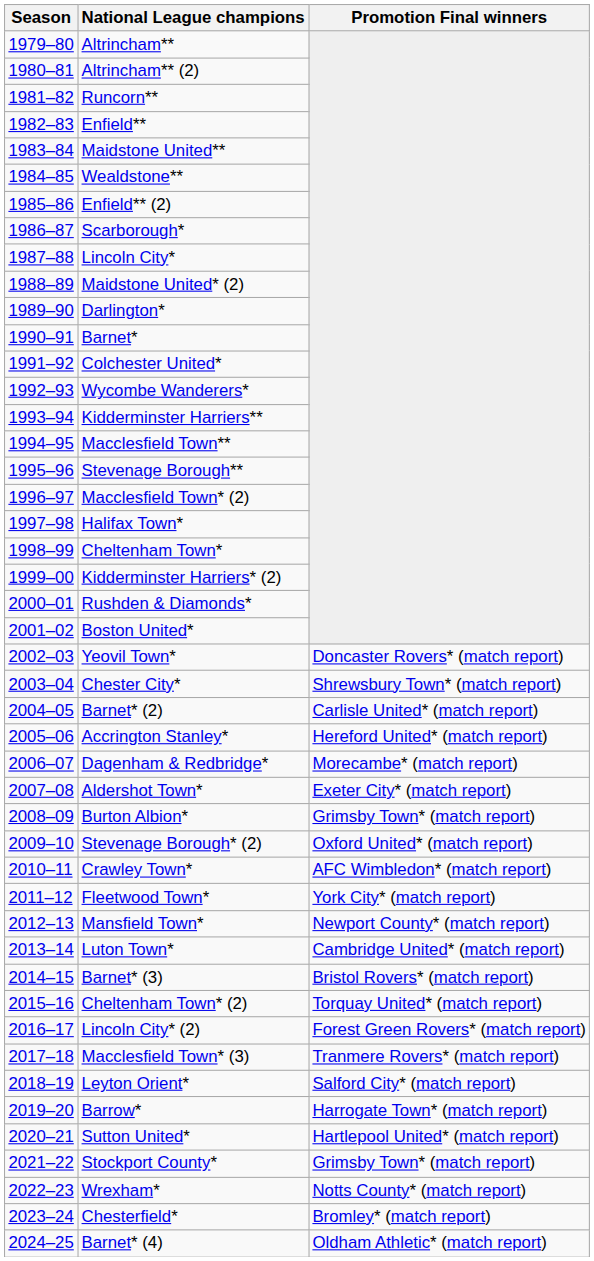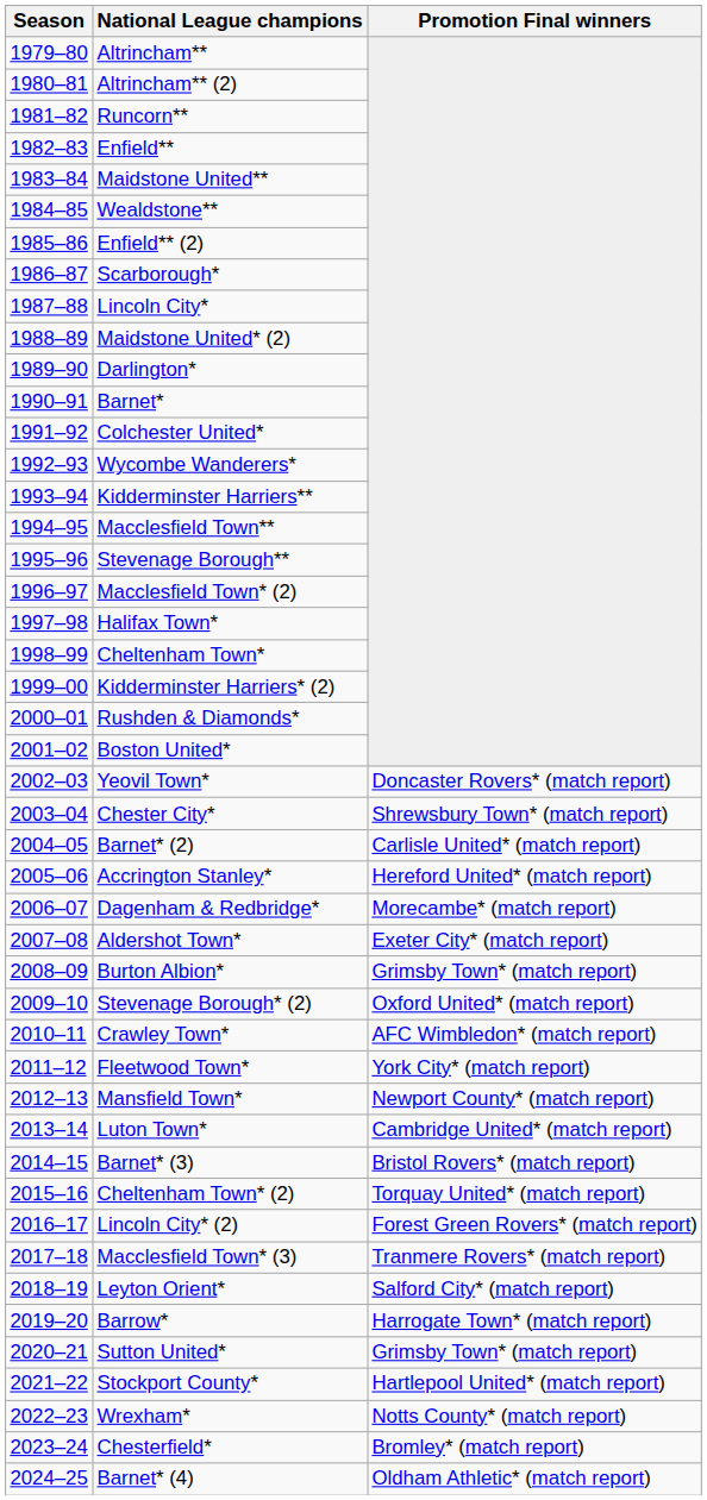 <table class="wikitable">
 <tr>
 <th>Season</th>
 <th>National League champions</th>
 <th>Promotion Final winners</th>
 </tr>
 <tr>
 <td><a href='#'>1979–80</a></td>
 <td><a href='#'>Altrincham</a>**</td>
 <td rowspan="23" style="background:#efefef;"></td>
 </tr>
 <tr>
 <td><a href='#'>1980–81</a></td>
 <td><a href='#'>Altrincham</a>** (2)</td>
 </tr>
 <tr>
 <td><a href='#'>1981–82</a></td>
 <td><a href='#'>Runcorn</a>**</td>
 </tr>
 <tr>
 <td><a href='#'>1982–83</a></td>
 <td><a href='#'>Enfield</a>**</td>
 </tr>
 <tr>
 <td><a href='#'>1983–84</a></td>
 <td><a href='#'>Maidstone United</a>**</td>
 </tr>
 <tr>
 <td><a href='#'>1984–85</a></td>
 <td><a href='#'>Wealdstone</a>**</td>
 </tr>
 <tr>
 <td><a href='#'>1985–86</a></td>
 <td><a href='#'>Enfield</a>** (2)</td>
 </tr>
 <tr>
 <td><a href='#'>1986–87</a></td>
 <td><a href='#'>Scarborough</a>*</td>
 </tr>
 <tr>
 <td><a href='#'>1987–88</a></td>
 <td><a href='#'>Lincoln City</a>*</td>
 </tr>
 <tr>
 <td><a href='#'>1988–89</a></td>
 <td><a href='#'>Maidstone United</a>* (2)</td>
 </tr>
 <tr>
 <td><a href='#'>1989–90</a></td>
 <td><a href='#'>Darlington</a>*</td>
 </tr>
 <tr>
 <td><a href='#'>1990–91</a></td>
 <td><a href='#'>Barnet</a>*</td>
 </tr>
 <tr>
 <td><a href='#'>1991–92</a></td>
 <td><a href='#'>Colchester United</a>*</td>
 </tr>
 <tr>
 <td><a href='#'>1992–93</a></td>
 <td><a href='#'>Wycombe Wanderers</a>*</td>
 </tr>
 <tr>
 <td><a href='#'>1993–94</a></td>
 <td><a href='#'>Kidderminster Harriers</a>**</td>
 </tr>
 <tr>
 <td><a href='#'>1994–95</a></td>
 <td><a href='#'>Macclesfield Town</a>**</td>
 </tr>
 <tr>
 <td><a href='#'>1995–96</a></td>
 <td><a href='#'>Stevenage Borough</a>**</td>
 </tr>
 <tr>
 <td><a href='#'>1996–97</a></td>
 <td><a href='#'>Macclesfield Town</a>* (2)</td>
 </tr>
 <tr>
 <td><a href='#'>1997–98</a></td>
 <td><a href='#'>Halifax Town</a>*</td>
 </tr>
 <tr>
 <td><a href='#'>1998–99</a></td>
 <td><a href='#'>Cheltenham Town</a>*</td>
 </tr>
 <tr>
 <td><a href='#'>1999–00</a></td>
 <td><a href='#'>Kidderminster Harriers</a>* (2)</td>
 </tr>
 <tr>
 <td><a href='#'>2000–01</a></td>
 <td><a href='#'>Rushden & Diamonds</a>*</td>
 </tr>
 <tr>
 <td><a href='#'>2001–02</a></td>
 <td><a href='#'>Boston United</a>*</td>
 </tr>
 <tr>
 <td><a href='#'>2002–03</a></td>
 <td><a href='#'>Yeovil Town</a>*</td>
 <td><a href='#'>Doncaster Rovers</a>* (<a href='#'>match report</a>)</td>
 </tr>
 <tr>
 <td><a href='#'>2003–04</a></td>
 <td><a href='#'>Chester City</a>*</td>
 <td><a href='#'>Shrewsbury Town</a>* (<a href='#'>match report</a>)</td>
 </tr>
 <tr>
 <td><a href='#'>2004–05</a></td>
 <td><a href='#'>Barnet</a>* (2)</td>
 <td><a href='#'>Carlisle United</a>* (<a href='#'>match report</a>)</td>
 </tr>
 <tr>
 <td><a href='#'>2005–06</a></td>
 <td><a href='#'>Accrington Stanley</a>*</td>
 <td><a href='#'>Hereford United</a>* (<a href='#'>match report</a>)</td>
 </tr>
 <tr>
 <td><a href='#'>2006–07</a></td>
 <td><a href='#'>Dagenham & Redbridge</a>*</td>
 <td><a href='#'>Morecambe</a>* (<a href='#'>match report</a>)</td>
 </tr>
 <tr>
 <td><a href='#'>2007–08</a></td>
 <td><a href='#'>Aldershot Town</a>*</td>
 <td><a href='#'>Exeter City</a>* (<a href='#'>match report</a>)</td>
 </tr>
 <tr>
 <td><a href='#'>2008–09</a></td>
 <td><a href='#'>Burton Albion</a>*</td>
 <td><a href='#'>Grimsby Town</a>* (<a href='#'>match report</a>)</td>
 </tr>
 <tr>
 <td><a href='#'>2009–10</a></td>
 <td><a href='#'>Stevenage Borough</a>* (2)</td>
 <td><a href='#'>Oxford United</a>* (<a href='#'>match report</a>)</td>
 </tr>
 <tr>
 <td><a href='#'>2010–11</a></td>
 <td><a href='#'>Crawley Town</a>*</td>
 <td><a href='#'>AFC Wimbledon</a>* (<a href='#'>match report</a>)</td>
 </tr>
 <tr>
 <td><a href='#'>2011–12</a></td>
 <td><a href='#'>Fleetwood Town</a>*</td>
 <td><a href='#'>York City</a>* (<a href='#'>match report</a>)</td>
 </tr>
 <tr>
 <td><a href='#'>2012–13</a></td>
 <td><a href='#'>Mansfield Town</a>*</td>
 <td><a href='#'>Newport County</a>* (<a href='#'>match report</a>)</td>
 </tr>
 <tr>
 <td><a href='#'>2013–14</a></td>
 <td><a href='#'>Luton Town</a>*</td>
 <td><a href='#'>Cambridge United</a>* (<a href='#'>match report</a>)</td>
 </tr>
 <tr>
 <td><a href='#'>2014–15</a></td>
 <td><a href='#'>Barnet</a>* (3)</td>
 <td><a href='#'>Bristol Rovers</a>* (<a href='#'>match report</a>)</td>
 </tr>
 <tr>
 <td><a href='#'>2015–16</a></td>
 <td><a href='#'>Cheltenham Town</a>* (2)</td>
 <td><a href='#'>Torquay United</a>* (<a href='#'>match report</a>)</td>
 </tr>
 <tr>
 <td><a href='#'>2016–17</a></td>
 <td><a href='#'>Lincoln City</a>* (2)</td>
 <td><a href='#'>Forest Green Rovers</a>* (<a href='#'>match report</a>)</td>
 </tr>
 <tr>
 <td><a href='#'>2017–18</a></td>
 <td><a href='#'>Macclesfield Town</a>* (3)</td>
 <td><a href='#'>Tranmere Rovers</a>* (<a href='#'>match report</a>)</td>
 </tr>
 <tr>
 <td><a href='#'>2018–19</a></td>
 <td><a href='#'>Leyton Orient</a>*</td>
 <td><a href='#'>Salford City</a>* (<a href='#'>match report</a>)</td>
 </tr>
 <tr>
 <td><a href='#'>2019–20</a></td>
 <td><a href='#'>Barrow</a>*</td>
 <td><a href='#'>Harrogate Town</a>* (<a href='#'>match report</a>)</td>
 </tr>
 <tr>
 <td><a href='#'>2020–21</a></td>
 <td><a href='#'>Sutton United</a>*</td>
-<td><a href='#'>Hartlepool United</a>* (<a href='#'>match report</a>)</td>
+<td><a href='#'>Grimsby Town</a>* (<a href='#'>match report</a>)</td>
 </tr>
 <tr>
 <td><a href='#'>2021–22</a></td>
 <td><a href='#'>Stockport County</a>*</td>
-<td><a href='#'>Grimsby Town</a>* (<a href='#'>match report</a>)</td>
+<td><a href='#'>Hartlepool United</a>* (<a href='#'>match report</a>)</td>
 </tr>
 <tr>
 <td><a href='#'>2022–23</a></td>
 <td><a href='#'>Wrexham</a>*</td>
 <td><a href='#'>Notts County</a>* (<a href='#'>match report</a>)</td>
 </tr>
 <tr>
 <td><a href='#'>2023–24</a></td>
 <td><a href='#'>Chesterfield</a>*</td>
 <td><a href='#'>Bromley</a>* (<a href='#'>match report</a>)</td>
 </tr>
 <tr>
 <td><a href='#'>2024–25</a></td>
 <td><a href='#'>Barnet</a>* (4)</td>
 <td><a href='#'>Oldham Athletic</a>* (<a href='#'>match report</a>)</td>
 </tr>
 </table>
